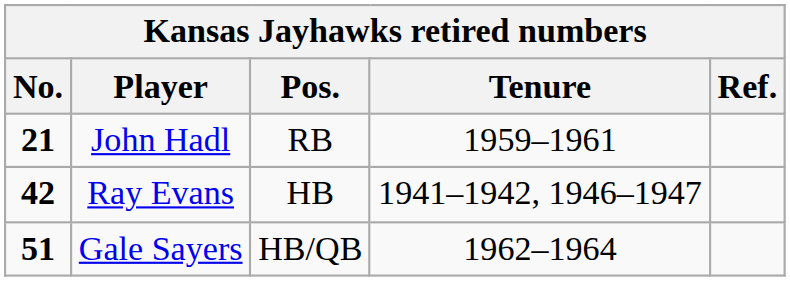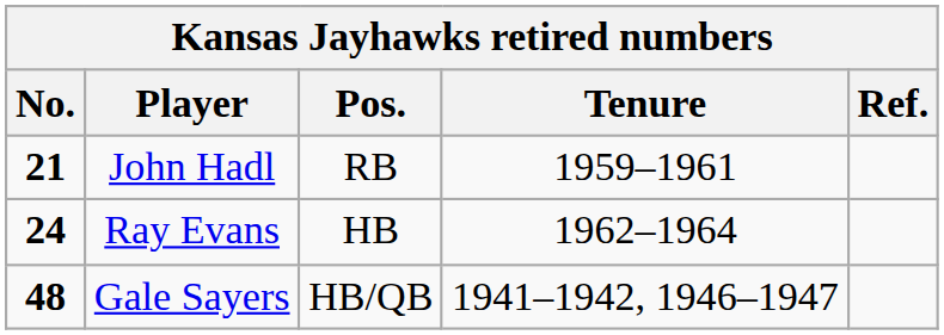 <table class="wikitable" style="text-align:center">
 <tr>
 <th colspan=6 style =><strong>Kansas Jayhawks retired numbers</strong></th>
 </tr>
 <tr>
 <th style = >No.</th>
 <th style = >Player</th>
 <th style = >Pos.</th>
 <th style = >Tenure</th>
 <th style = >Ref.</th>
 </tr>
 <tr>
 <td><strong>21</strong></td>
 <td><a href='#'>John Hadl</a></td>
 <td>RB</td>
 <td>1959–1961</td>
 <td></td>
 </tr>
 <tr>
-<td><strong>42</strong></td>
+<td><strong>24</strong></td>
 <td><a href='#'>Ray Evans</a></td>
 <td>HB</td>
+<td>1962–1964</td>
+<td></td>
+</tr>
+<tr>
+<td><strong>48</strong></td>
+<td><a href='#'>Gale Sayers</a></td>
+<td>HB/QB</td>
 <td>1941–1942, 1946–1947</td>
 <td></td>
 </tr>
-<tr>
-<td><strong>51</strong></td>
-<td><a href='#'>Gale Sayers</a></td>
-<td>HB/QB</td>
-<td>1962–1964</td>
-<td></td>
-</tr>
 </table>
